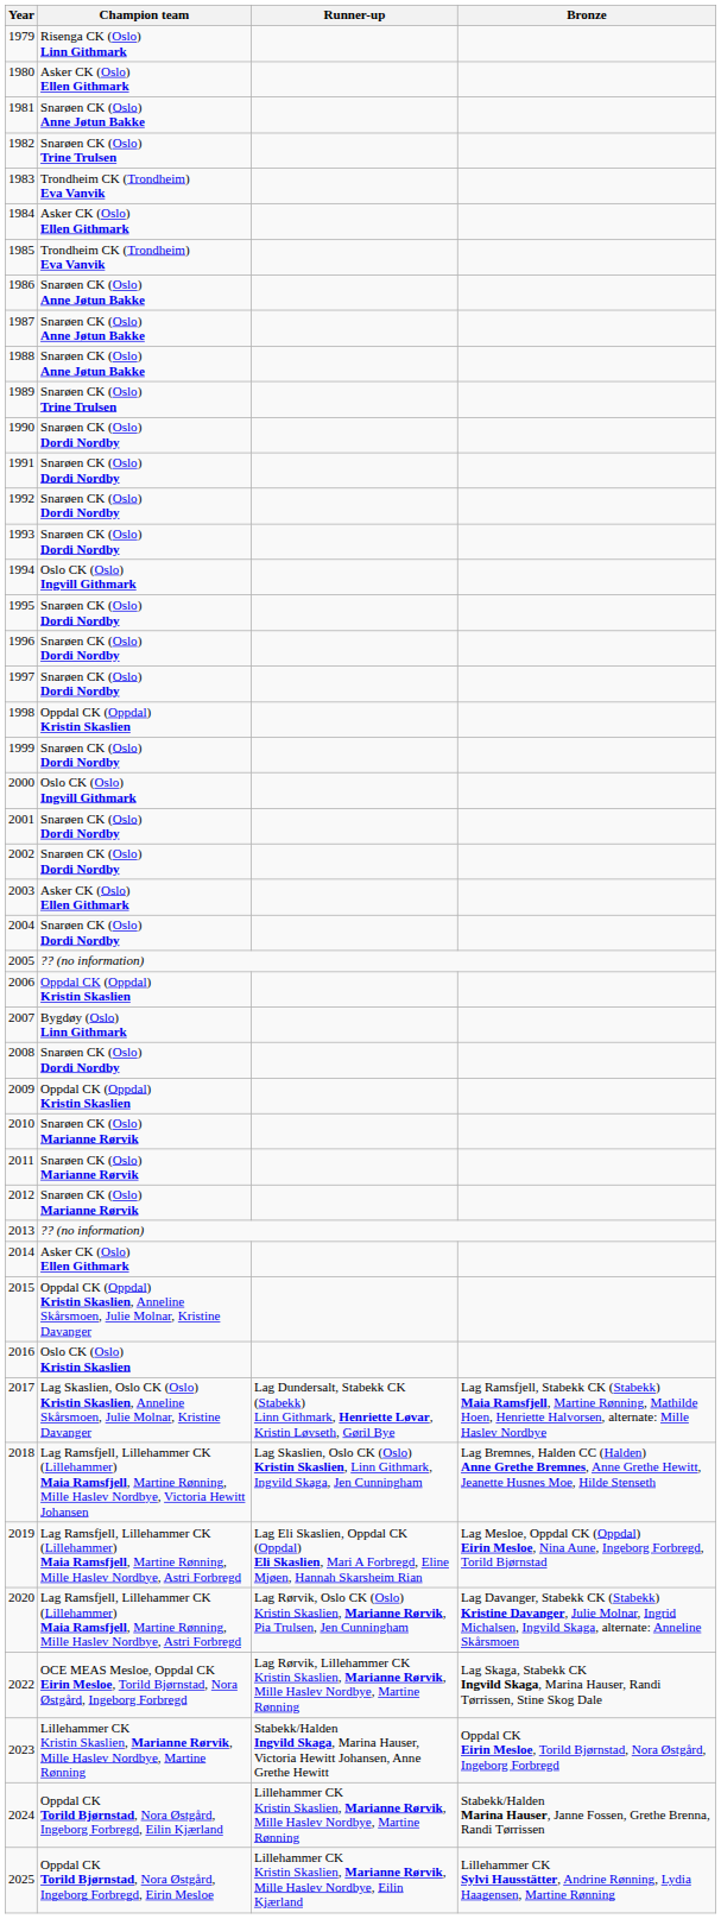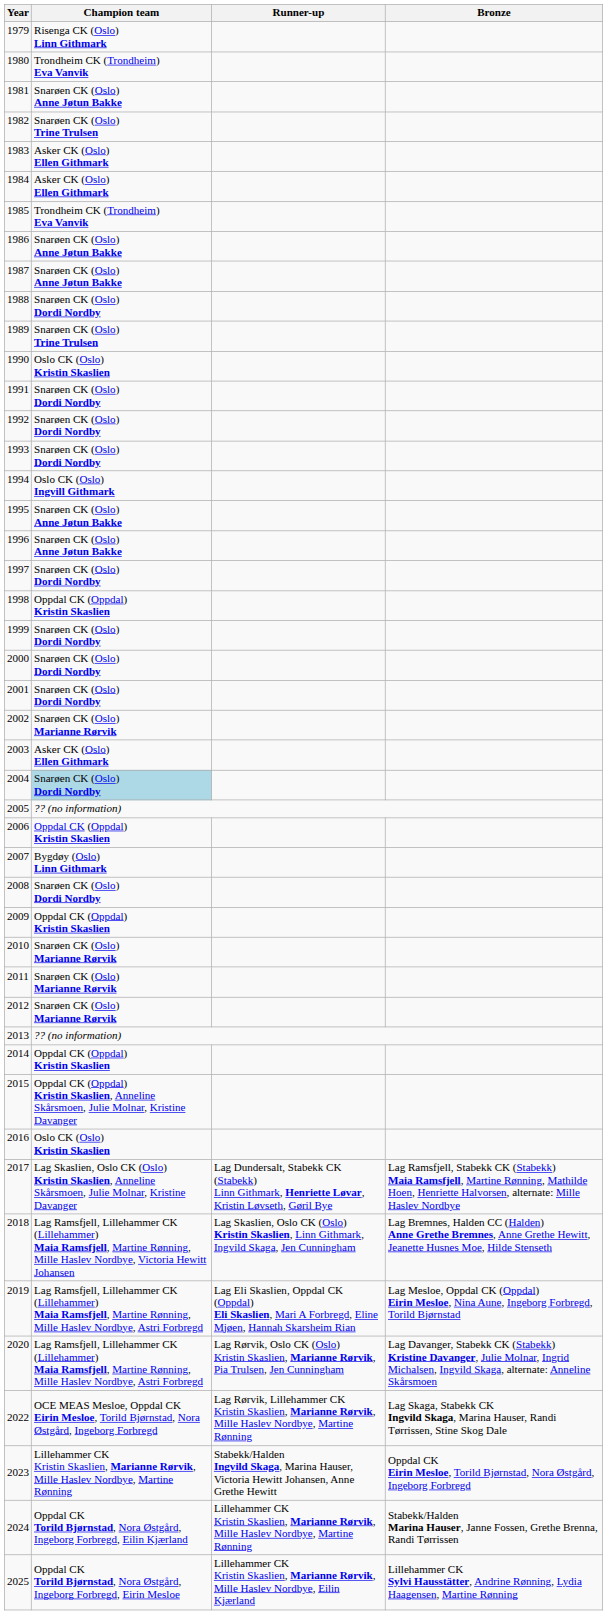 <table class="wikitable" border="1">
 <tr>
 <th>Year</th>
 <th>Champion team</th>
 <th>Runner-up</th>
 <th>Bronze</th>
 </tr>
 <tr valign="top">
 <td align=center>1979</td>
 <td>Risenga CK (<a href='#'>Oslo</a>)<br><strong><a href='#'>Linn Githmark</a></strong></td>
 <td></td>
 <td></td>
 </tr>
 <tr valign="top">
 <td align=center>1980</td>
-<td>Asker CK (<a href='#'>Oslo</a>)<br><strong><a href='#'>Ellen Githmark</a></strong></td>
+<td>Trondheim CK (<a href='#'>Trondheim</a>)<br><strong><a href='#'>Eva Vanvik</a></strong></td>
 <td></td>
 <td></td>
 </tr>
 <tr valign="top">
 <td align=center>1981</td>
 <td>Snarøen CK (<a href='#'>Oslo</a>)<br><strong><a href='#'>Anne Jøtun Bakke</a></strong></td>
 <td></td>
 <td></td>
 </tr>
 <tr valign="top">
 <td align=center>1982</td>
 <td>Snarøen CK (<a href='#'>Oslo</a>)<br><strong><a href='#'>Trine Trulsen</a></strong></td>
 <td></td>
 <td></td>
 </tr>
 <tr valign="top">
 <td align=center>1983</td>
-<td>Trondheim CK (<a href='#'>Trondheim</a>)<br><strong><a href='#'>Eva Vanvik</a></strong></td>
+<td>Asker CK (<a href='#'>Oslo</a>)<br><strong><a href='#'>Ellen Githmark</a></strong></td>
 <td></td>
 <td></td>
 </tr>
 <tr valign="top">
 <td align=center>1984</td>
 <td>Asker CK (<a href='#'>Oslo</a>)<br><strong><a href='#'>Ellen Githmark</a></strong></td>
 <td></td>
 <td></td>
 </tr>
 <tr valign="top">
 <td align=center>1985</td>
 <td>Trondheim CK (<a href='#'>Trondheim</a>)<br><strong><a href='#'>Eva Vanvik</a></strong></td>
 <td></td>
 <td></td>
 </tr>
 <tr valign="top">
 <td align=center>1986</td>
 <td>Snarøen CK (<a href='#'>Oslo</a>)<br><strong><a href='#'>Anne Jøtun Bakke</a></strong></td>
 <td></td>
 <td></td>
 </tr>
 <tr valign="top">
 <td align=center>1987</td>
 <td>Snarøen CK (<a href='#'>Oslo</a>)<br><strong><a href='#'>Anne Jøtun Bakke</a></strong></td>
 <td></td>
 <td></td>
 </tr>
 <tr valign="top">
 <td align=center>1988</td>
-<td>Snarøen CK (<a href='#'>Oslo</a>)<br><strong><a href='#'>Anne Jøtun Bakke</a></strong></td>
+<td>Snarøen CK (<a href='#'>Oslo</a>)<br><strong><a href='#'>Dordi Nordby</a></strong></td>
 <td></td>
 <td></td>
 </tr>
 <tr valign="top">
 <td align=center>1989</td>
 <td>Snarøen CK (<a href='#'>Oslo</a>)<br><strong><a href='#'>Trine Trulsen</a></strong></td>
 <td></td>
 <td></td>
 </tr>
 <tr valign="top">
 <td align=center>1990</td>
-<td>Snarøen CK (<a href='#'>Oslo</a>)<br><strong><a href='#'>Dordi Nordby</a></strong></td>
+<td>Oslo CK (<a href='#'>Oslo</a>)<br><strong><a href='#'>Kristin Skaslien</a></strong></td>
 <td></td>
 <td></td>
 </tr>
 <tr valign="top">
 <td align=center>1991</td>
 <td>Snarøen CK (<a href='#'>Oslo</a>)<br><strong><a href='#'>Dordi Nordby</a></strong></td>
 <td></td>
 <td></td>
 </tr>
 <tr valign="top">
 <td align=center>1992</td>
 <td>Snarøen CK (<a href='#'>Oslo</a>)<br><strong><a href='#'>Dordi Nordby</a></strong></td>
 <td></td>
 <td></td>
 </tr>
 <tr valign="top">
 <td align=center>1993</td>
 <td>Snarøen CK (<a href='#'>Oslo</a>)<br><strong><a href='#'>Dordi Nordby</a></strong></td>
 <td></td>
 <td></td>
 </tr>
 <tr valign="top">
 <td align=center>1994</td>
 <td>Oslo CK (<a href='#'>Oslo</a>)<br><strong><a href='#'>Ingvill Githmark</a></strong></td>
 <td></td>
 <td></td>
 </tr>
 <tr valign="top">
 <td align=center>1995</td>
-<td>Snarøen CK (<a href='#'>Oslo</a>)<br><strong><a href='#'>Dordi Nordby</a></strong></td>
+<td>Snarøen CK (<a href='#'>Oslo</a>)<br><strong><a href='#'>Anne Jøtun Bakke</a></strong></td>
 <td></td>
 <td></td>
 </tr>
 <tr valign="top">
 <td align=center>1996</td>
-<td>Snarøen CK (<a href='#'>Oslo</a>)<br><strong><a href='#'>Dordi Nordby</a></strong></td>
+<td>Snarøen CK (<a href='#'>Oslo</a>)<br><strong><a href='#'>Anne Jøtun Bakke</a></strong></td>
 <td></td>
 <td></td>
 </tr>
 <tr valign="top">
 <td align=center>1997</td>
 <td>Snarøen CK (<a href='#'>Oslo</a>)<br><strong><a href='#'>Dordi Nordby</a></strong></td>
 <td></td>
 <td></td>
 </tr>
 <tr valign="top">
 <td align=center>1998</td>
 <td>Oppdal CK (<a href='#'>Oppdal</a>)<br><strong><a href='#'>Kristin Skaslien</a></strong></td>
 <td></td>
 <td></td>
 </tr>
 <tr valign="top">
 <td align=center>1999</td>
 <td>Snarøen CK (<a href='#'>Oslo</a>)<br><strong><a href='#'>Dordi Nordby</a></strong></td>
 <td></td>
 <td></td>
 </tr>
 <tr valign="top">
 <td align=center>2000</td>
-<td>Oslo CK (<a href='#'>Oslo</a>)<br><strong><a href='#'>Ingvill Githmark</a></strong></td>
+<td>Snarøen CK (<a href='#'>Oslo</a>)<br><strong><a href='#'>Dordi Nordby</a></strong></td>
 <td></td>
 <td></td>
 </tr>
 <tr valign="top">
 <td align=center>2001</td>
 <td>Snarøen CK (<a href='#'>Oslo</a>)<br><strong><a href='#'>Dordi Nordby</a></strong></td>
 <td></td>
 <td></td>
 </tr>
 <tr valign="top">
 <td align=center>2002</td>
-<td>Snarøen CK (<a href='#'>Oslo</a>)<br><strong><a href='#'>Dordi Nordby</a></strong></td>
+<td>Snarøen CK (<a href='#'>Oslo</a>)<br><strong><a href='#'>Marianne Rørvik</a></strong></td>
 <td></td>
 <td></td>
 </tr>
 <tr valign="top">
 <td align=center>2003</td>
 <td>Asker CK (<a href='#'>Oslo</a>)<br><strong><a href='#'>Ellen Githmark</a></strong></td>
 <td></td>
 <td></td>
 </tr>
 <tr valign="top">
 <td align=center>2004</td>
-<td>Snarøen CK (<a href='#'>Oslo</a>)<br><strong><a href='#'>Dordi Nordby</a></strong></td>
+<td style="background: lightblue;">Snarøen CK (<a href='#'>Oslo</a>)<br><strong><a href='#'>Dordi Nordby</a></strong></td>
 <td></td>
 <td></td>
 </tr>
 <tr valign="top">
 <td align=center>2005</td>
 <td colspan=3><em>?? (no information)</em></td>
 </tr>
 <tr valign="top">
 <td align=center>2006</td>
 <td><a href='#'>Oppdal CK</a> (<a href='#'>Oppdal</a>)<br><strong><a href='#'>Kristin Skaslien</a></strong></td>
 <td></td>
 <td></td>
 </tr>
 <tr valign="top">
 <td align=center>2007</td>
 <td>Bygdøy (<a href='#'>Oslo</a>)<br><strong><a href='#'>Linn Githmark</a></strong></td>
 <td></td>
 <td></td>
 </tr>
 <tr valign="top">
 <td align=center>2008</td>
 <td>Snarøen CK (<a href='#'>Oslo</a>)<br><strong><a href='#'>Dordi Nordby</a></strong></td>
 <td></td>
 <td></td>
 </tr>
 <tr valign="top">
 <td align=center>2009</td>
 <td>Oppdal CK (<a href='#'>Oppdal</a>)<br><strong><a href='#'>Kristin Skaslien</a></strong></td>
 <td></td>
 <td></td>
 </tr>
 <tr valign="top">
 <td align=center>2010</td>
 <td>Snarøen CK (<a href='#'>Oslo</a>)<br><strong><a href='#'>Marianne Rørvik</a></strong></td>
 <td></td>
 <td></td>
 </tr>
 <tr valign="top">
 <td align=center>2011</td>
 <td>Snarøen CK (<a href='#'>Oslo</a>)<br><strong><a href='#'>Marianne Rørvik</a></strong></td>
 <td></td>
 <td></td>
 </tr>
 <tr valign="top">
 <td align=center>2012</td>
 <td>Snarøen CK (<a href='#'>Oslo</a>)<br><strong><a href='#'>Marianne Rørvik</a></strong></td>
 <td></td>
 <td></td>
 </tr>
 <tr valign="top">
 <td align=center>2013</td>
 <td colspan=3><em>?? (no information)</em></td>
 </tr>
 <tr valign="top">
 <td align=center>2014</td>
-<td>Asker CK (<a href='#'>Oslo</a>)<br><strong><a href='#'>Ellen Githmark</a></strong></td>
+<td>Oppdal CK (<a href='#'>Oppdal</a>)<br><strong><a href='#'>Kristin Skaslien</a></strong></td>
 <td></td>
 <td></td>
 </tr>
 <tr valign="top">
 <td align=center>2015</td>
 <td>Oppdal CK (<a href='#'>Oppdal</a>)<br><strong><a href='#'>Kristin Skaslien</a></strong>, <a href='#'>Anneline Skårsmoen</a>, <a href='#'>Julie Molnar</a>, <a href='#'>Kristine Davanger</a></td>
 <td></td>
 <td></td>
 </tr>
 <tr valign="top">
 <td align=center>2016</td>
 <td>Oslo CK (<a href='#'>Oslo</a>)<br><strong><a href='#'>Kristin Skaslien</a></strong></td>
 <td></td>
 <td></td>
 </tr>
 <tr valign="top">
 <td align=center>2017</td>
 <td>Lag Skaslien, Oslo CK (<a href='#'>Oslo</a>)<br><strong><a href='#'>Kristin Skaslien</a></strong>, <a href='#'>Anneline Skårsmoen</a>, <a href='#'>Julie Molnar</a>, <a href='#'>Kristine Davanger</a></td>
 <td>Lag Dundersalt, Stabekk CK (<a href='#'>Stabekk</a>)<br><a href='#'>Linn Githmark</a>, <strong><a href='#'>Henriette Løvar</a></strong>, <a href='#'>Kristin Løvseth</a>, <a href='#'>Gøril Bye</a></td>
 <td>Lag Ramsfjell, Stabekk CK (<a href='#'>Stabekk</a>)<br><strong><a href='#'>Maia Ramsfjell</a></strong>, <a href='#'>Martine Rønning</a>, <a href='#'>Mathilde Hoen</a>, <a href='#'>Henriette Halvorsen</a>, alternate: <a href='#'>Mille Haslev Nordbye</a></td>
 </tr>
 <tr valign="top">
 <td align=center>2018</td>
 <td>Lag Ramsfjell, Lillehammer CK (<a href='#'>Lillehammer</a>)<br><strong><a href='#'>Maia Ramsfjell</a></strong>, <a href='#'>Martine Rønning</a>, <a href='#'>Mille Haslev Nordbye</a>, <a href='#'>Victoria Hewitt Johansen</a></td>
 <td>Lag Skaslien, Oslo CK (<a href='#'>Oslo</a>)<br><strong><a href='#'>Kristin Skaslien</a></strong>, <a href='#'>Linn Githmark</a>, <a href='#'>Ingvild Skaga</a>, <a href='#'>Jen Cunningham</a></td>
 <td>Lag Bremnes, Halden CC (<a href='#'>Halden</a>)<br><strong><a href='#'>Anne Grethe Bremnes</a></strong>, <a href='#'>Anne Grethe Hewitt</a>, <a href='#'>Jeanette Husnes Moe</a>, <a href='#'>Hilde Stenseth</a></td>
 </tr>
 <tr valign="top">
 <td align=center>2019</td>
 <td>Lag Ramsfjell, Lillehammer CK (<a href='#'>Lillehammer</a>)<br><strong><a href='#'>Maia Ramsfjell</a></strong>, <a href='#'>Martine Rønning</a>, <a href='#'>Mille Haslev Nordbye</a>, <a href='#'>Astri Forbregd</a></td>
 <td>Lag Eli Skaslien, Oppdal CK (<a href='#'>Oppdal</a>)<br><strong><a href='#'>Eli Skaslien</a></strong>, <a href='#'>Mari A Forbregd</a>, <a href='#'>Eline Mjøen</a>, <a href='#'>Hannah Skarsheim Rian</a></td>
 <td>Lag Mesloe, Oppdal CK (<a href='#'>Oppdal</a>)<br><strong><a href='#'>Eirin Mesloe</a></strong>, <a href='#'>Nina Aune</a>, <a href='#'>Ingeborg Forbregd</a>, <a href='#'>Torild Bjørnstad</a></td>
 </tr>
 <tr valign="top">
 <td align=center>2020</td>
 <td>Lag Ramsfjell, Lillehammer CK (<a href='#'>Lillehammer</a>)<br><strong><a href='#'>Maia Ramsfjell</a></strong>, <a href='#'>Martine Rønning</a>, <a href='#'>Mille Haslev Nordbye</a>, <a href='#'>Astri Forbregd</a></td>
 <td>Lag Rørvik, Oslo CK (<a href='#'>Oslo</a>)<br><a href='#'>Kristin Skaslien</a>, <strong><a href='#'>Marianne Rørvik</a></strong>, <a href='#'>Pia Trulsen</a>, <a href='#'>Jen Cunningham</a></td>
 <td>Lag Davanger, Stabekk CK (<a href='#'>Stabekk</a>)<br><strong><a href='#'>Kristine Davanger</a></strong>, <a href='#'>Julie Molnar</a>, <a href='#'>Ingrid Michalsen</a>, <a href='#'>Ingvild Skaga</a>, alternate: <a href='#'>Anneline Skårsmoen</a></td>
 </tr>
 <tr>
 <td>2022</td>
 <td>OCE MEAS Mesloe, Oppdal CK <br> <strong><a href='#'>Eirin Mesloe</a></strong>, <a href='#'>Torild Bjørnstad</a>, <a href='#'>Nora Østgård</a>, <a href='#'>Ingeborg Forbregd</a></td>
 <td>Lag Rørvik, Lillehammer CK<br> <a href='#'>Kristin Skaslien</a>, <strong><a href='#'>Marianne Rørvik</a></strong>, <a href='#'>Mille Haslev Nordbye</a>, <a href='#'>Martine Rønning</a></td>
 <td>Lag Skaga, Stabekk CK <br> <strong>Ingvild Skaga</strong>, Marina Hauser, Randi Tørrissen, Stine Skog Dale</td>
 </tr>
 <tr>
 <td>2023</td>
 <td>Lillehammer CK <br> <a href='#'>Kristin Skaslien</a>, <strong><a href='#'>Marianne Rørvik</a></strong>, <a href='#'>Mille Haslev Nordbye</a>, <a href='#'>Martine Rønning</a></td>
 <td>Stabekk/Halden <br> <strong><a href='#'>Ingvild Skaga</a></strong>, Marina Hauser, Victoria Hewitt Johansen, Anne Grethe Hewitt</td>
 <td>Oppdal CK <br> <strong><a href='#'>Eirin Mesloe</a></strong>, <a href='#'>Torild Bjørnstad</a>, <a href='#'>Nora Østgård</a>, <a href='#'>Ingeborg Forbregd</a></td>
 </tr>
 <tr>
 <td>2024</td>
 <td>Oppdal CK <br> <strong><a href='#'>Torild Bjørnstad</a></strong>, <a href='#'>Nora Østgård</a>, <a href='#'>Ingeborg Forbregd</a>, <a href='#'>Eilin Kjærland</a></td>
 <td>Lillehammer CK <br> <a href='#'>Kristin Skaslien</a>, <strong><a href='#'>Marianne Rørvik</a></strong>, <a href='#'>Mille Haslev Nordbye</a>, <a href='#'>Martine Rønning</a></td>
 <td>Stabekk/Halden <br> <strong>Marina Hauser</strong>, Janne Fossen, Grethe Brenna, Randi Tørrissen</td>
 </tr>
 <tr>
 <td>2025</td>
 <td>Oppdal CK <br> <strong><a href='#'>Torild Bjørnstad</a></strong>, <a href='#'>Nora Østgård</a>, <a href='#'>Ingeborg Forbregd</a>, <a href='#'>Eirin Mesloe</a></td>
 <td>Lillehammer CK <br> <a href='#'>Kristin Skaslien</a>, <strong><a href='#'>Marianne Rørvik</a></strong>, <a href='#'>Mille Haslev Nordbye</a>, <a href='#'>Eilin Kjærland</a></td>
 <td>Lillehammer CK <br> <strong><a href='#'>Sylvi Hausstätter</a></strong>, <a href='#'>Andrine Rønning</a>, <a href='#'>Lydia Haagensen</a>, <a href='#'>Martine Rønning</a></td>
 </tr>
 </table>
